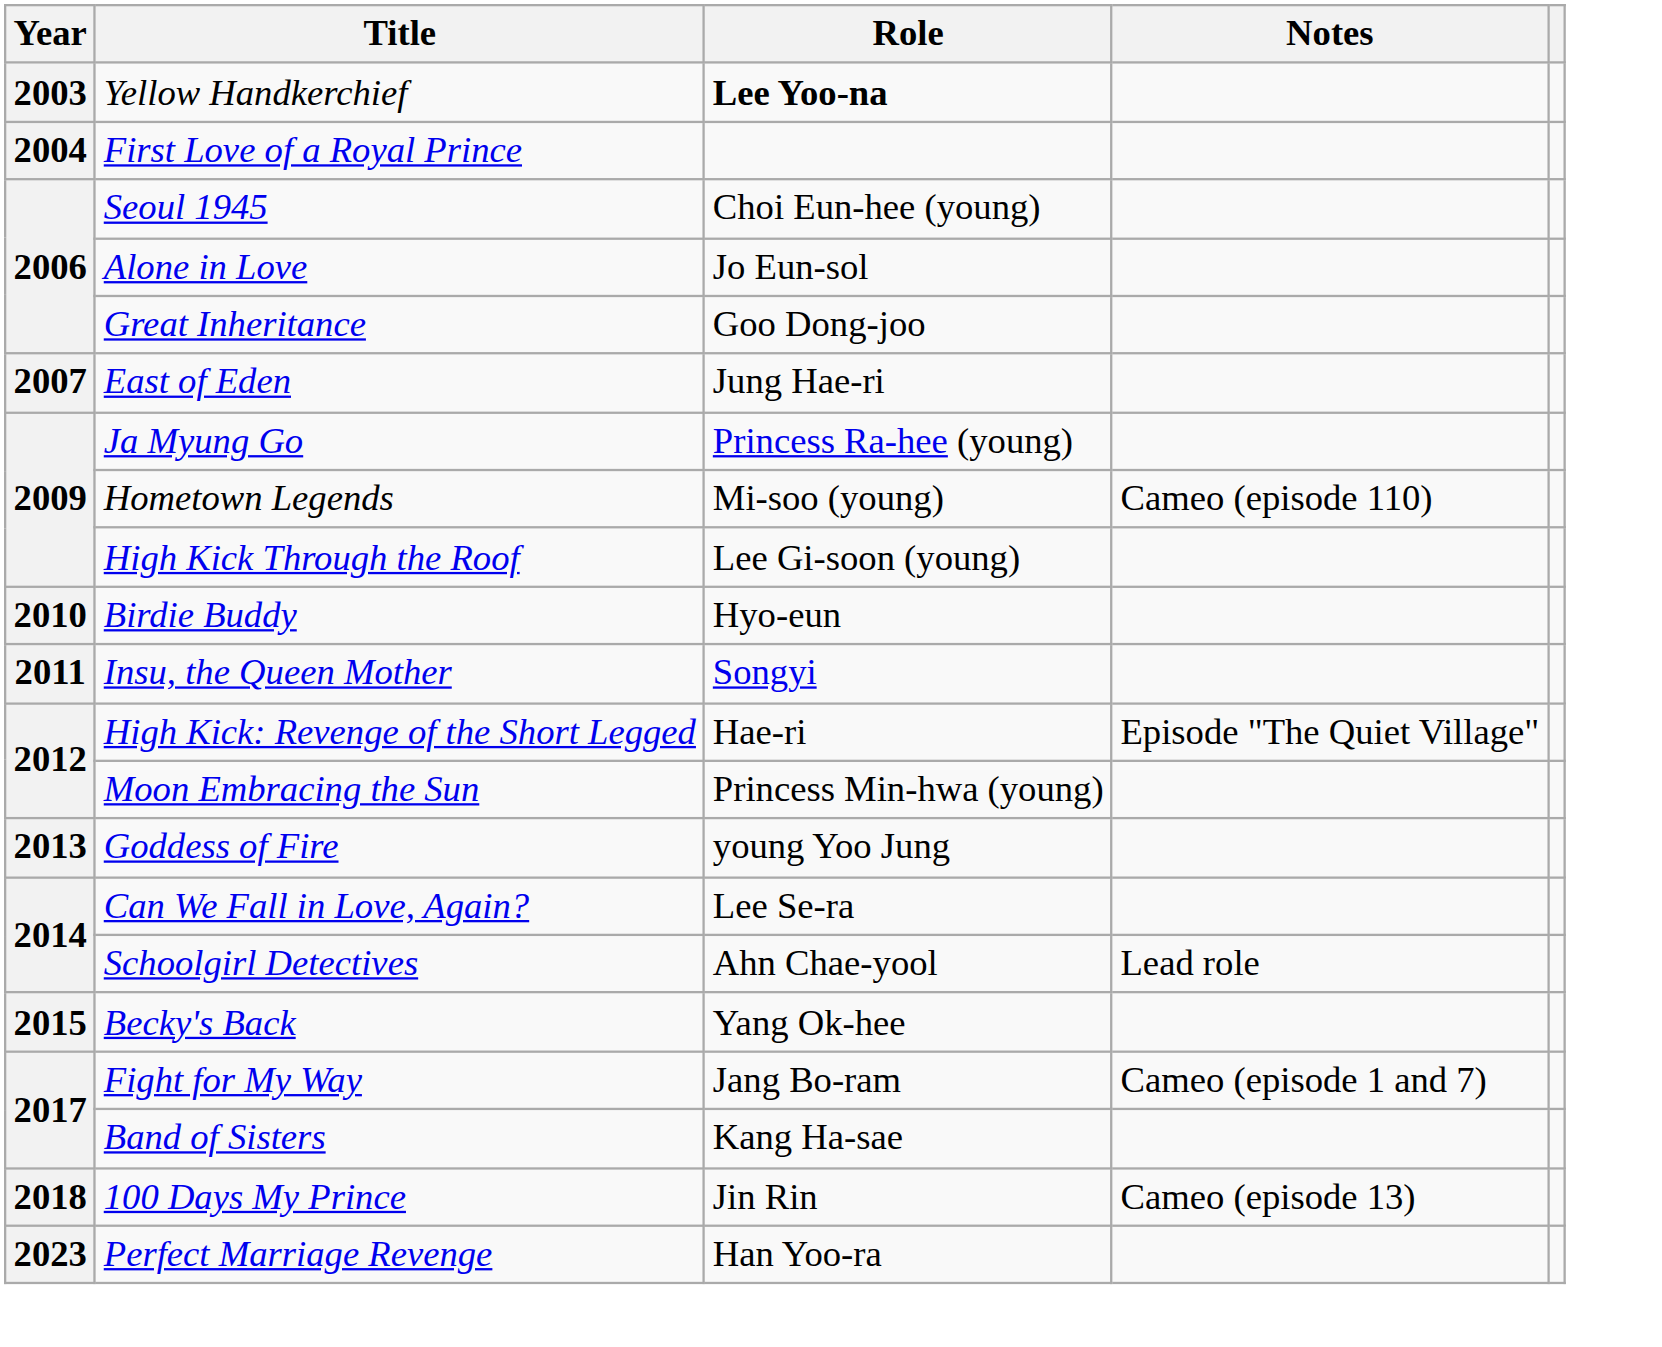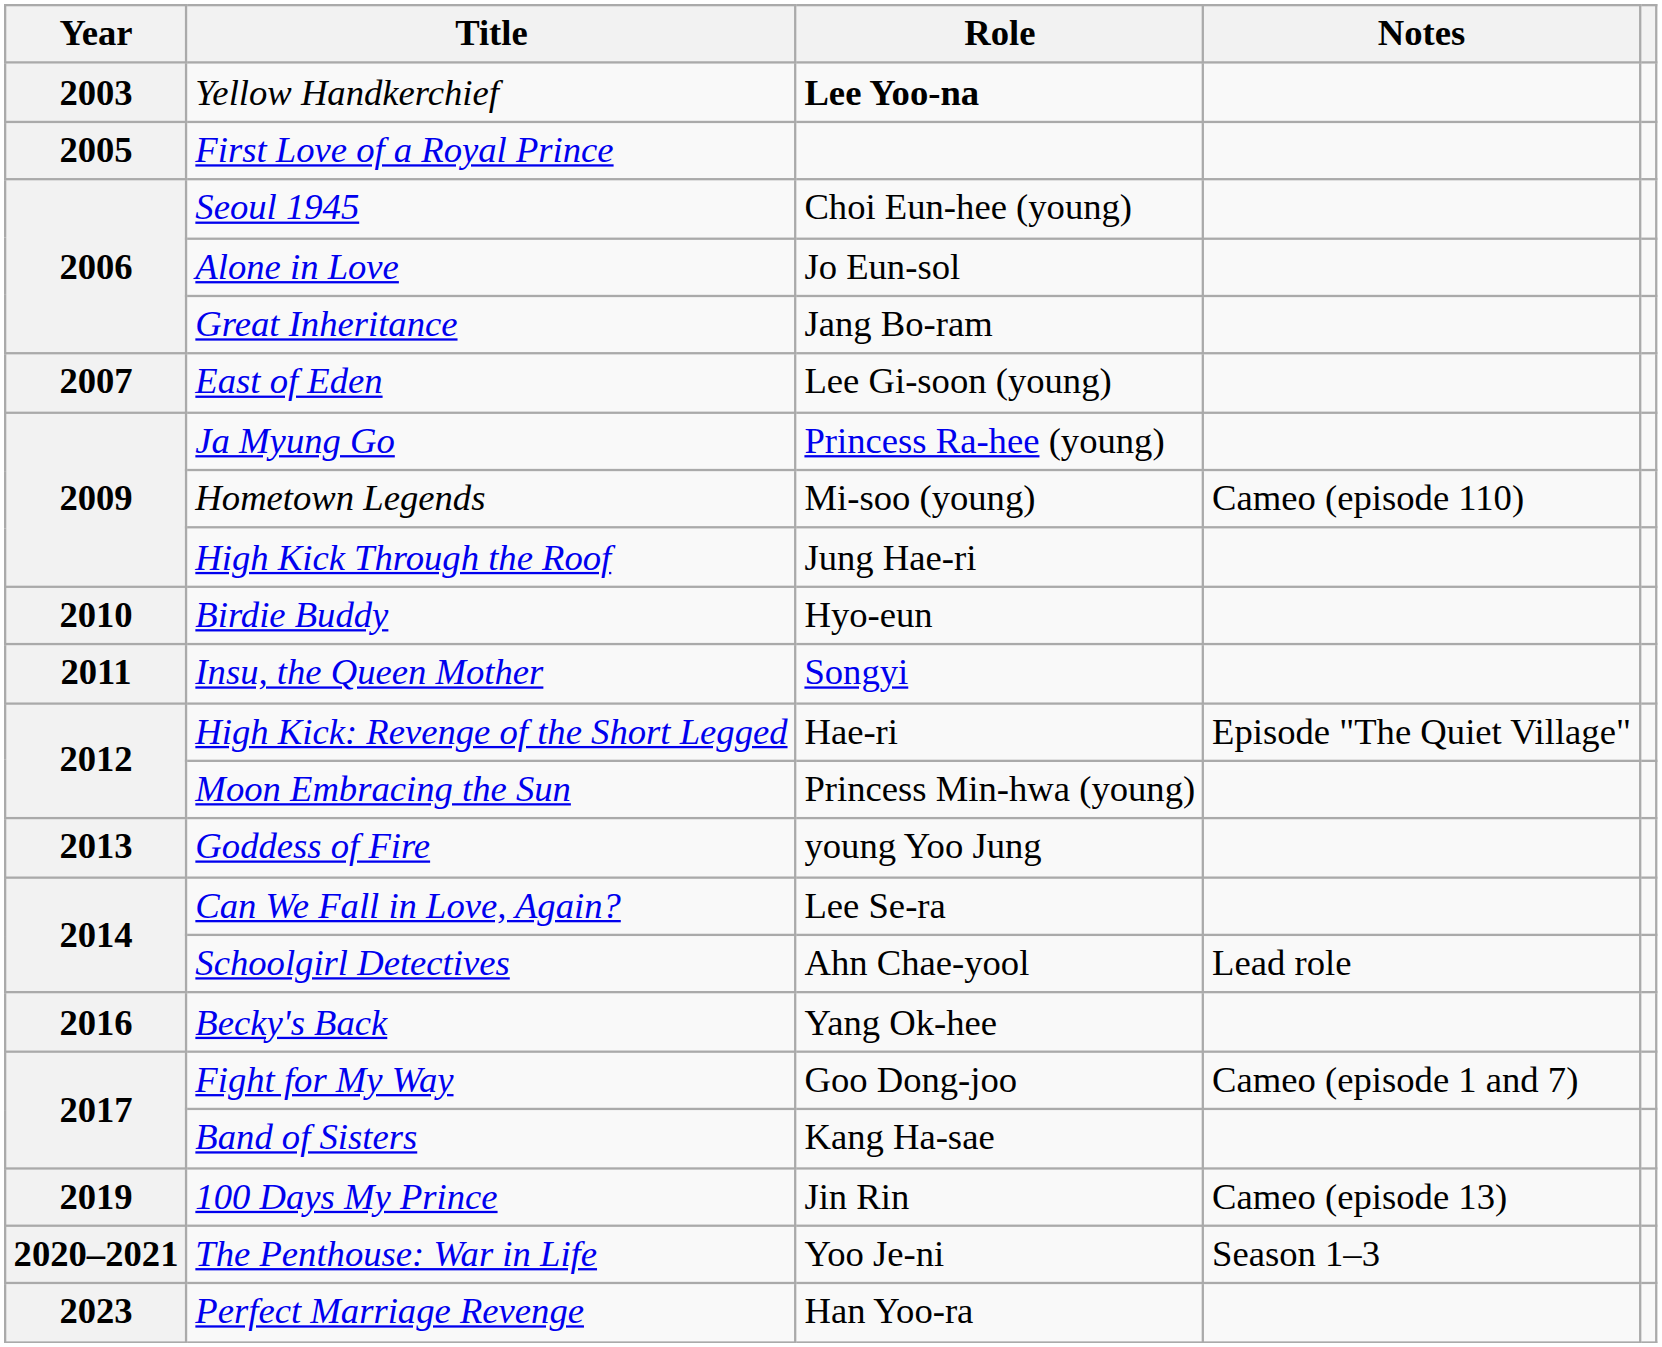 <table class="wikitable plainrowheaders sortable">
 <tr>
 <th scope="col">Year</th>
 <th scope="col">Title</th>
 <th scope="col">Role</th>
 <th scope="col">Notes</th>
 <th scope="col" class="unsortable"></th>
 </tr>
 <tr>
 <th scope="row">2003</th>
 <td><em>Yellow Handkerchief</em></td>
 <td><strong>Lee Yoo-na</strong></td>
 <td></td>
 <td style="text-align:center"></td>
 </tr>
 <tr>
-<th scope="row">2004</th>
+<th scope="row">2005</th>
 <td><em><a href='#'>First Love of a Royal Prince</a></em></td>
 <td></td>
 <td></td>
 <td style="text-align:center"></td>
 </tr>
 <tr>
 <th scope="row" rowspan="3">2006</th>
 <td><em><a href='#'>Seoul 1945</a></em></td>
 <td>Choi Eun-hee (young)</td>
 <td></td>
 <td style="text-align:center"></td>
 </tr>
 <tr>
 <td><em><a href='#'>Alone in Love</a></em></td>
 <td>Jo Eun-sol</td>
 <td></td>
 <td style="text-align:center"></td>
 </tr>
 <tr>
 <td><em><a href='#'>Great Inheritance</a></em></td>
-<td>Goo Dong-joo</td>
+<td>Jang Bo-ram</td>
 <td></td>
 <td style="text-align:center"></td>
 </tr>
 <tr>
 <th scope="row">2007</th>
 <td><em><a href='#'>East of Eden</a></em></td>
-<td>Jung Hae-ri</td>
+<td>Lee Gi-soon (young)</td>
 <td></td>
 <td style="text-align:center"></td>
 </tr>
 <tr>
 <th scope="row" rowspan="3">2009</th>
 <td><em><a href='#'>Ja Myung Go</a></em></td>
 <td><a href='#'>Princess Ra-hee</a> (young)</td>
 <td></td>
 <td style="text-align:center"></td>
 </tr>
 <tr>
 <td><em>Hometown Legends</em></td>
 <td>Mi-soo (young)</td>
 <td>Cameo (episode 110)</td>
 <td style="text-align:center"></td>
 </tr>
 <tr>
 <td><em><a href='#'>High Kick Through the Roof</a></em></td>
-<td>Lee Gi-soon (young)</td>
+<td>Jung Hae-ri</td>
 <td></td>
 <td style="text-align:center"></td>
 </tr>
 <tr>
 <th scope="row">2010</th>
 <td><em><a href='#'>Birdie Buddy</a></em></td>
 <td>Hyo-eun</td>
 <td></td>
 <td style="text-align:center"></td>
 </tr>
 <tr>
 <th scope="row">2011</th>
 <td><em><a href='#'>Insu, the Queen Mother</a></em></td>
 <td><a href='#'>Songyi</a></td>
 <td></td>
 <td style="text-align:center"></td>
 </tr>
 <tr>
 <th scope="row" rowspan="2">2012</th>
 <td><em><a href='#'>High Kick: Revenge of the Short Legged</a></em></td>
 <td>Hae-ri</td>
 <td>Episode "The Quiet Village"</td>
 <td style="text-align:center"></td>
 </tr>
 <tr>
 <td><em><a href='#'>Moon Embracing the Sun</a></em></td>
 <td>Princess Min-hwa (young)</td>
 <td></td>
 <td style="text-align:center"></td>
 </tr>
 <tr>
 <th scope="row">2013</th>
 <td><em><a href='#'>Goddess of Fire</a></em></td>
 <td>young Yoo Jung</td>
 <td></td>
 <td style="text-align:center"></td>
 </tr>
 <tr>
 <th scope="row" rowspan="2">2014</th>
 <td><em><a href='#'>Can We Fall in Love, Again?</a></em></td>
 <td>Lee Se-ra</td>
 <td></td>
 <td style="text-align:center"></td>
 </tr>
 <tr>
 <td><em><a href='#'>Schoolgirl Detectives</a></em></td>
 <td>Ahn Chae-yool</td>
 <td>Lead role</td>
 <td style="text-align:center"></td>
 </tr>
 <tr>
-<th scope="row">2015</th>
+<th scope="row">2016</th>
 <td><em><a href='#'>Becky's Back</a></em></td>
 <td>Yang Ok-hee</td>
 <td></td>
 <td style="text-align:center"></td>
 </tr>
 <tr>
 <th scope="row" rowspan="2">2017</th>
 <td><em><a href='#'>Fight for My Way</a></em></td>
-<td>Jang Bo-ram</td>
+<td>Goo Dong-joo</td>
 <td>Cameo (episode 1 and 7)</td>
 <td style="text-align:center"></td>
 </tr>
 <tr>
 <td><em><a href='#'>Band of Sisters</a></em></td>
 <td>Kang Ha-sae</td>
 <td></td>
 <td style="text-align:center"></td>
 </tr>
 <tr>
-<th scope="row">2018</th>
+<th scope="row">2019</th>
 <td><em><a href='#'>100 Days My Prince</a></em></td>
 <td>Jin Rin</td>
 <td>Cameo (episode 13)</td>
+<td style="text-align:center"></td>
+</tr>
+<tr>
+<th scope="row">2020–2021</th>
+<td><em><a href='#'>The Penthouse: War in Life</a></em></td>
+<td>Yoo Je-ni</td>
+<td>Season 1–3</td>
 <td style="text-align:center"></td>
 </tr>
 <tr>
 <th scope="row">2023</th>
 <td><em><a href='#'>Perfect Marriage Revenge</a></em></td>
 <td>Han Yoo-ra</td>
 <td></td>
 <td style="text-align:center"></td>
 </tr>
 </table>
